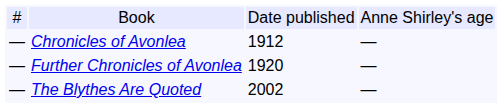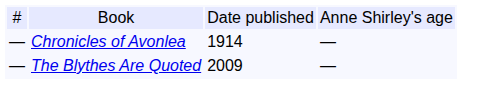 <table style="border:1px; border: thin solid white; background-color:#f7f8ff" cellpadding="2">
 <tr align="center" bgcolor="#e6e9ff">
 <td>#</td>
 <td>Book</td>
 <td>Date published</td>
 <td>Anne Shirley's age</td>
 </tr>
 <tr>
 <td>—</td>
 <td><em><a href='#'>Chronicles of Avonlea</a></em></td>
-<td>1912</td>
-<td>—</td>
-</tr>
-<tr>
-<td>—</td>
-<td><em><a href='#'>Further Chronicles of Avonlea</a></em></td>
-<td>1920</td>
+<td>1914</td>
 <td>—</td>
 </tr>
 <tr>
 <td>—</td>
 <td><em><a href='#'>The Blythes Are Quoted</a></em></td>
-<td>2002</td>
+<td>2009</td>
 <td>—</td>
 </tr>
 </table>
